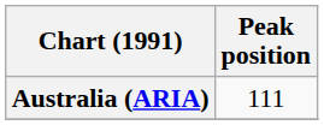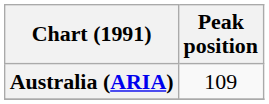 <table class="wikitable sortable plainrowheaders" style="text-align:center">
 <tr>
 <th scope="col">Chart (1991)</th>
 <th scope="col">Peak<br>position</th>
 </tr>
 <tr>
 <th scope="row">Australia (<a href='#'>ARIA</a>)</th>
-<td>111</td>
+<td>109</td>
 </tr>
 <tr>
 </tr>
 <tr>
 </tr>
 <tr>
 </tr>
 <tr>
 </tr>
 </table>
